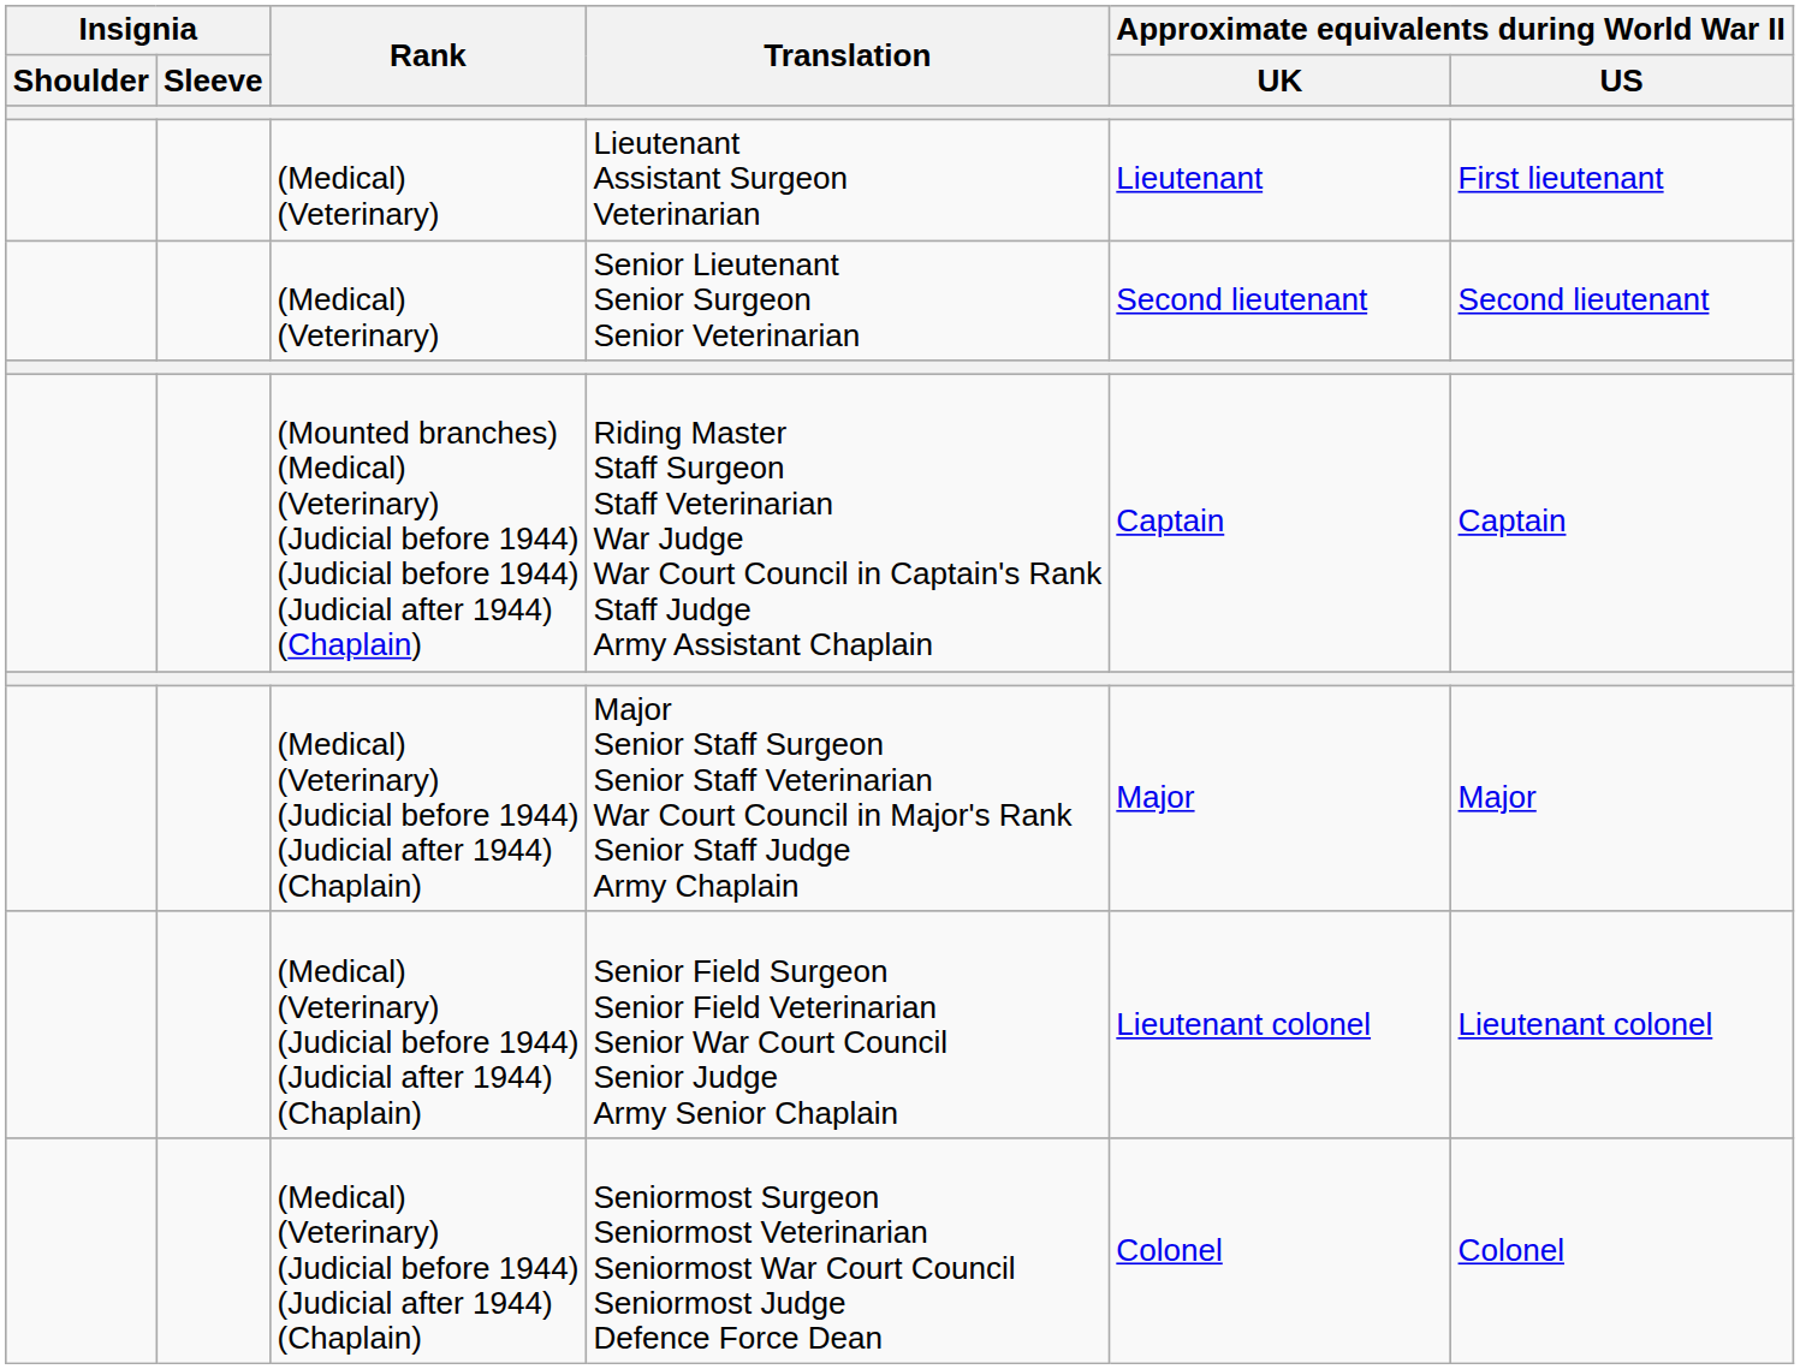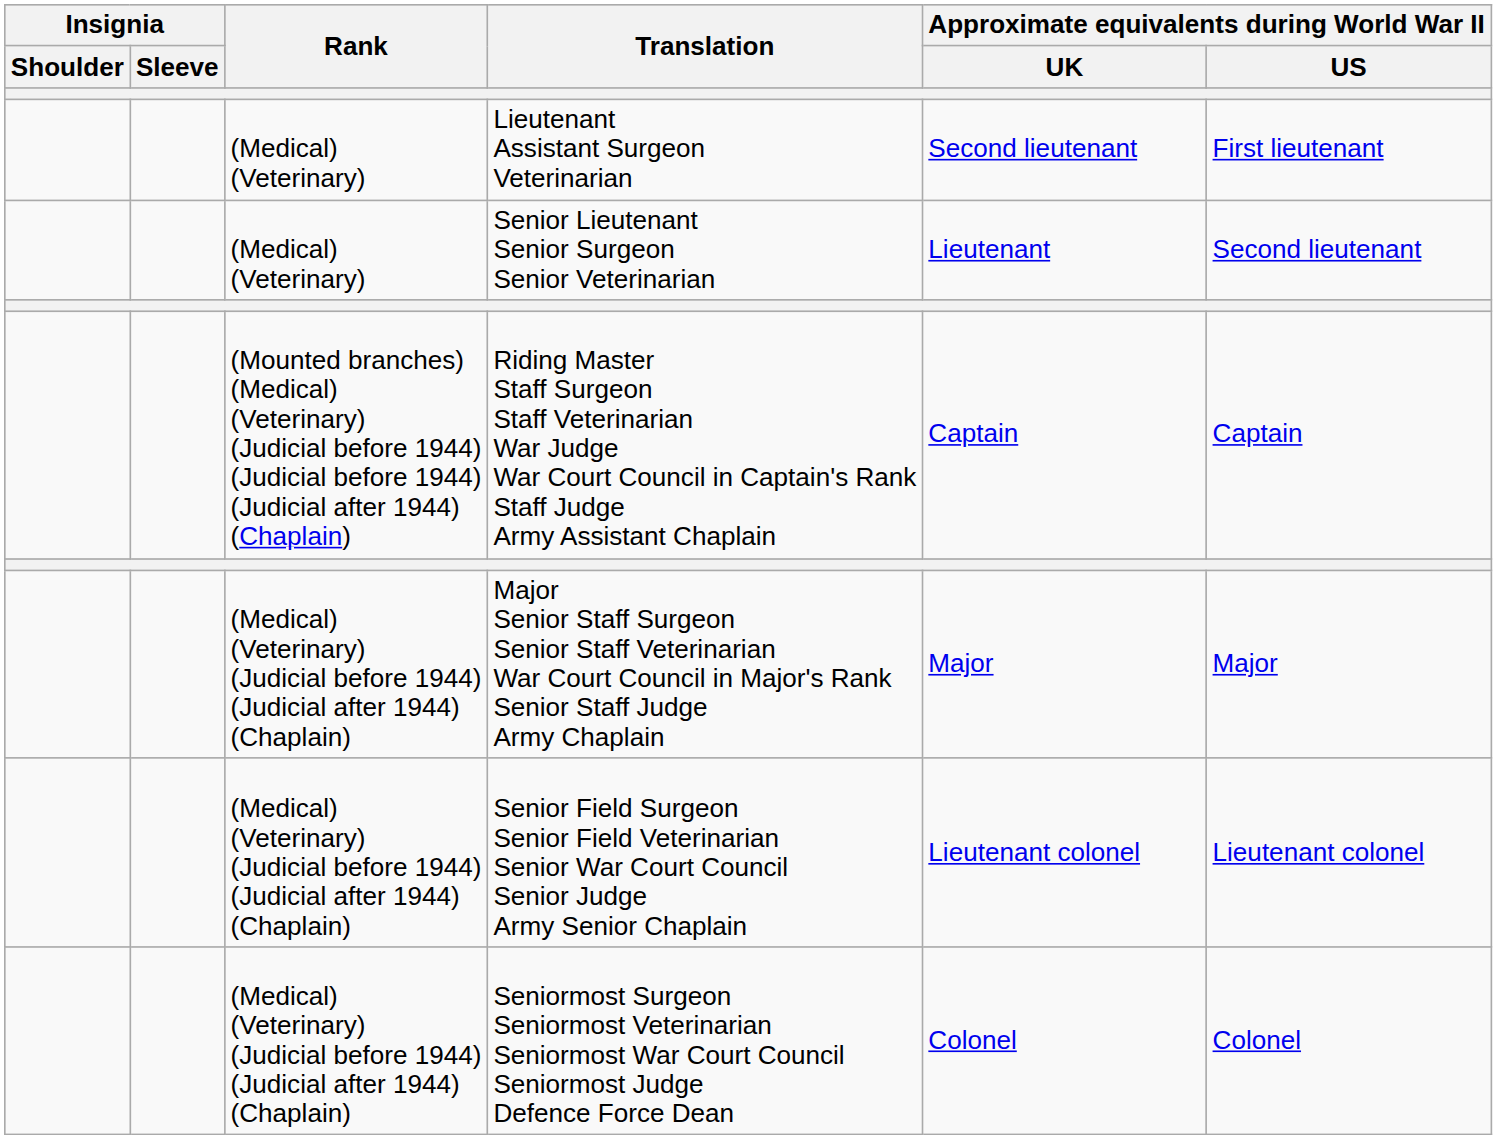 <table class="wikitable">
 <tr>
 <th colspan=2>Insignia</th>
 <th rowspan=2>Rank</th>
 <th rowspan=2>Translation</th>
 <th colspan=2>Approximate equivalents during World War II</th>
 </tr>
 <tr>
 <th>Shoulder</th>
 <th>Sleeve</th>
 <th>UK</th>
 <th>US</th>
 </tr>
 <tr style="text-align:center;">
 <th colspan=7></th>
 </tr>
 <tr>
 <td></td>
 <td></td>
 <td><br> (Medical)<br> (Veterinary)</td>
 <td>Lieutenant<br>Assistant Surgeon<br>Veterinarian</td>
-<td><a href='#'>Lieutenant</a></td>
+<td><a href='#'>Second lieutenant</a></td>
 <td><a href='#'>First lieutenant</a></td>
 </tr>
 <tr>
 <td></td>
 <td></td>
 <td><br> (Medical)<br> (Veterinary)</td>
 <td>Senior Lieutenant<br>Senior Surgeon<br>Senior Veterinarian</td>
-<td><a href='#'>Second lieutenant</a></td>
+<td><a href='#'>Lieutenant</a></td>
 <td><a href='#'>Second lieutenant</a></td>
 </tr>
 <tr style="text-align:center;">
 <th colspan=7></th>
 </tr>
 <tr>
 <td></td>
 <td></td>
 <td><br> (Mounted branches)<br> (Medical)<br> (Veterinary)<br> (Judicial before 1944)<br> (Judicial before 1944)<br> (Judicial after 1944)<br> (<a href='#'>Chaplain</a>)</td>
 <td><br>Riding Master<br>Staff Surgeon<br>Staff Veterinarian<br>War Judge<br>War Court Council in Captain's Rank<br>Staff Judge<br>Army Assistant Chaplain</td>
 <td><a href='#'>Captain</a></td>
 <td><a href='#'>Captain</a></td>
 </tr>
 <tr style="text-align:center;">
 <th colspan=7></th>
 </tr>
 <tr>
 <td></td>
 <td></td>
 <td><br> (Medical)<br> (Veterinary)<br> (Judicial before 1944)<br> (Judicial after 1944)<br> (Chaplain)</td>
 <td>Major<br>Senior Staff Surgeon<br>Senior Staff Veterinarian<br>War Court Council in Major's Rank<br>Senior Staff Judge<br>Army Chaplain</td>
 <td><a href='#'>Major</a></td>
 <td><a href='#'>Major</a></td>
 </tr>
 <tr>
 <td></td>
 <td></td>
 <td><br> (Medical)<br> (Veterinary)<br> (Judicial before 1944)<br> (Judicial after 1944)<br> (Chaplain)<em></em></td>
 <td><br>Senior Field Surgeon<br>Senior Field Veterinarian<br>Senior War Court Council<br>Senior Judge<br>Army Senior Chaplain</td>
 <td><a href='#'>Lieutenant colonel</a></td>
 <td><a href='#'>Lieutenant colonel</a></td>
 </tr>
 <tr>
 <td></td>
 <td></td>
 <td><br> (Medical)<br> (Veterinary)<br> (Judicial before 1944)<br> (Judicial after 1944)<br> (Chaplain)</td>
 <td><br>Seniormost Surgeon<br>Seniormost Veterinarian<br>Seniormost War Court Council<br>Seniormost Judge<br> Defence Force Dean</td>
 <td><a href='#'>Colonel</a></td>
 <td><a href='#'>Colonel</a></td>
 </tr>
 </table>
